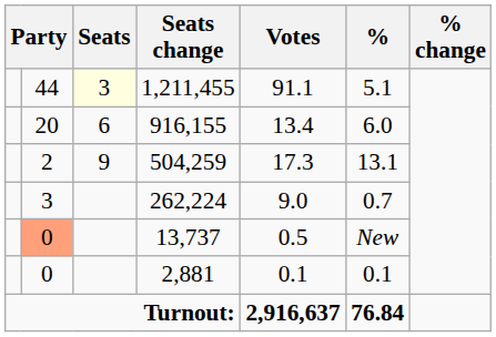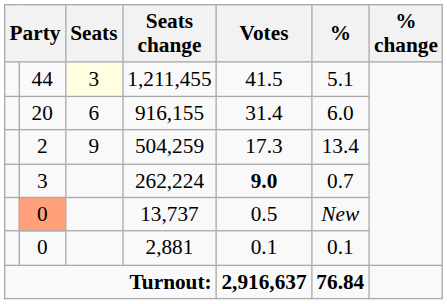 <table class="wikitable sortable">
 <tr>
 <th colspan="2" rowspan="1" align="center">Party</th>
 <th align="center">Seats</th>
 <th align="center">Seats<br>change</th>
 <th align="center">Votes</th>
 <th align="center">%</th>
 <th align="center">%<br>change</th>
 </tr>
 <tr>
 <td></td>
 <td align="center">44</td>
 <td align="center" style="background: lightyellow;"> 3</td>
 <td align="center">1,211,455</td>
-<td align="center">91.1</td>
+<td align="center">41.5</td>
 <td align="center"> 5.1</td>
 </tr>
 <tr>
 <td></td>
 <td align="center">20</td>
 <td align="center"> 6</td>
 <td align="center">916,155</td>
-<td align="center">13.4</td>
+<td align="center">31.4</td>
 <td align="center"> 6.0</td>
 </tr>
 <tr>
 <td></td>
 <td align="center">2</td>
 <td align="center"> 9</td>
 <td align="center">504,259</td>
 <td align="center">17.3</td>
-<td align="center"> 13.1</td>
+<td align="center"> 13.4</td>
 </tr>
 <tr>
 <td></td>
 <td align="center">3</td>
 <td align="center"></td>
 <td align="center">262,224</td>
-<td align="center">9.0</td>
+<td align="center"><strong>9.0</strong></td>
 <td align="center"> 0.7</td>
 </tr>
 <tr>
 <td></td>
 <td align="center" style="background: lightsalmon;">0</td>
 <td align="center"></td>
 <td align="center">13,737</td>
 <td align="center">0.5</td>
 <td align="center"><em>New</em></td>
 </tr>
 <tr>
 <td></td>
 <td align="center">0</td>
 <td align="center"></td>
 <td align="center">2,881</td>
 <td align="center">0.1</td>
 <td align="center"> 0.1</td>
 </tr>
 <tr>
 <td colspan="4" rowspan="1" align="right"><strong>Turnout:</strong></td>
 <td align="center"><strong> 2,916,637</strong></td>
 <td align="center"><strong> 76.84</strong></td>
 <td align="center"></td>
 </tr>
 </table>
